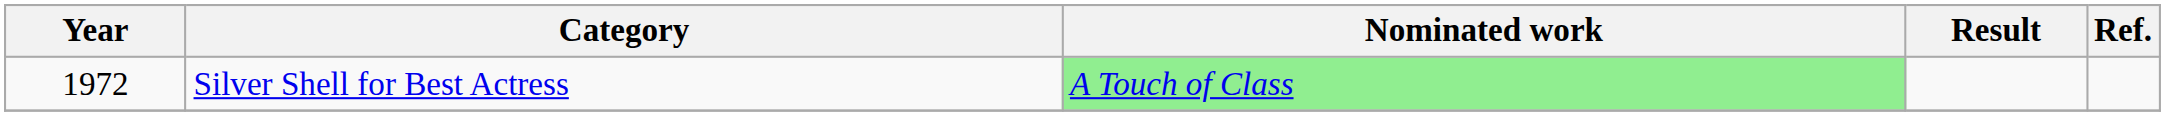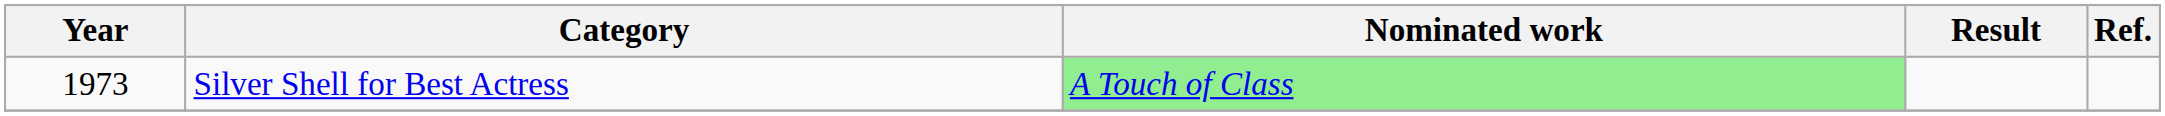 <table class=wikitable>
 <tr>
 <th scope="col" style="width:5em;">Year</th>
 <th scope="col" style="width:26em;">Category</th>
 <th scope="col" style="width:25em;">Nominated work</th>
 <th scope="col" style="width:5em;">Result</th>
 <th>Ref.</th>
 </tr>
 <tr>
-<td style="text-align:center;">1972</td>
+<td style="text-align:center;">1973</td>
 <td><a href='#'>Silver Shell for Best Actress</a></td>
 <td style="background: lightgreen;"><em><a href='#'>A Touch of Class</a></em></td>
 <td></td>
 <td></td>
 </tr>
 <tr>
 </tr>
 </table>
